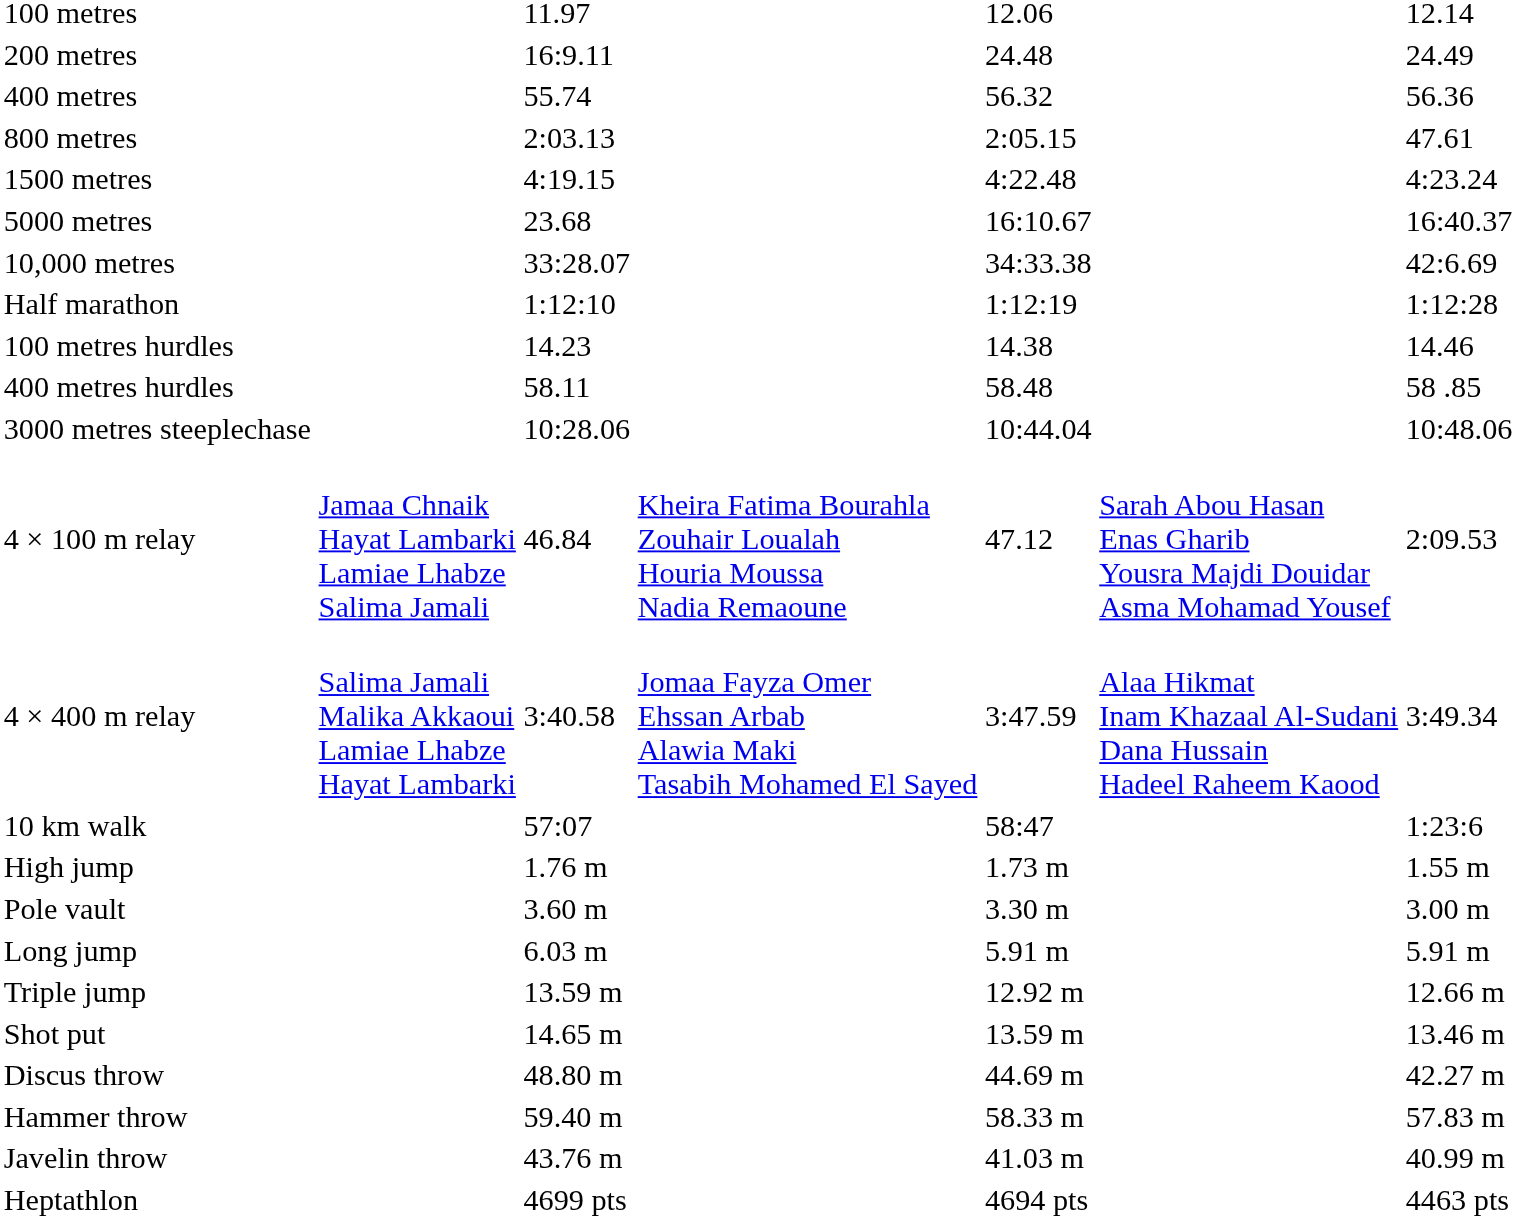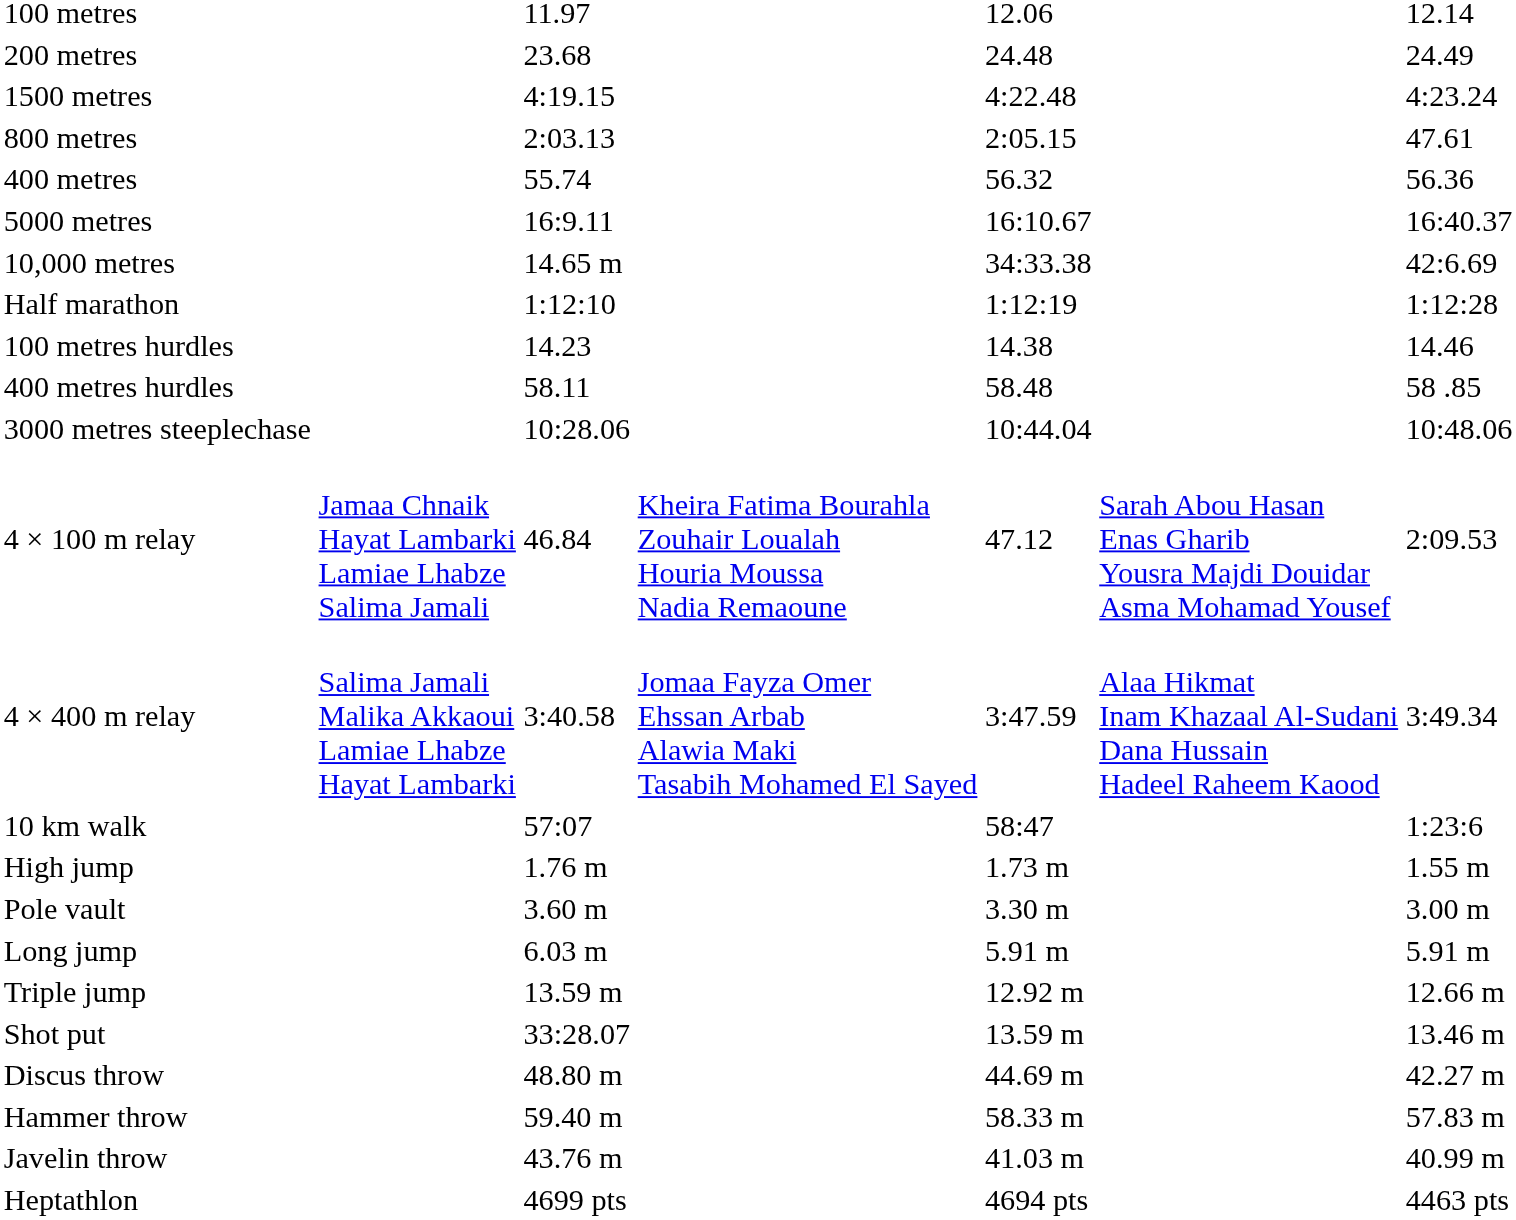 <table>
 <tr>
 <td>100 metres</td>
 <td></td>
 <td>11.97</td>
 <td></td>
 <td>12.06</td>
 <td></td>
 <td>12.14</td>
 </tr>
 <tr>
 <td>200 metres</td>
 <td></td>
-<td>16:9.11</td>
+<td>23.68</td>
 <td></td>
 <td>24.48</td>
 <td></td>
 <td>24.49</td>
+</tr>
+<tr>
+<td>1500 metres</td>
+<td></td>
+<td>4:19.15</td>
+<td></td>
+<td>4:22.48</td>
+<td></td>
+<td>4:23.24</td>
+</tr>
+<tr>
+<td>800 metres</td>
+<td></td>
+<td>2:03.13</td>
+<td></td>
+<td>2:05.15</td>
+<td></td>
+<td>47.61</td>
 </tr>
 <tr>
 <td>400 metres</td>
 <td></td>
 <td>55.74</td>
 <td></td>
 <td>56.32</td>
 <td></td>
 <td>56.36</td>
 </tr>
 <tr>
-<td>800 metres</td>
-<td></td>
-<td>2:03.13</td>
-<td></td>
-<td>2:05.15</td>
-<td></td>
-<td>47.61</td>
-</tr>
-<tr>
-<td>1500 metres</td>
-<td></td>
-<td>4:19.15</td>
-<td></td>
-<td>4:22.48</td>
-<td></td>
-<td>4:23.24</td>
-</tr>
-<tr>
 <td>5000 metres</td>
 <td></td>
-<td>23.68</td>
+<td>16:9.11</td>
 <td></td>
 <td>16:10.67</td>
 <td></td>
 <td>16:40.37</td>
 </tr>
 <tr>
 <td>10,000 metres</td>
 <td></td>
-<td>33:28.07</td>
+<td>14.65 m</td>
 <td></td>
 <td>34:33.38</td>
 <td></td>
 <td>42:6.69</td>
 </tr>
 <tr>
 <td>Half marathon</td>
 <td></td>
 <td>1:12:10</td>
 <td></td>
 <td>1:12:19</td>
 <td></td>
 <td>1:12:28</td>
 </tr>
 <tr>
 <td>100 metres hurdles</td>
 <td></td>
 <td>14.23</td>
 <td></td>
 <td>14.38</td>
 <td></td>
 <td>14.46</td>
 </tr>
 <tr>
 <td>400 metres hurdles</td>
 <td></td>
 <td>58.11</td>
 <td></td>
 <td>58.48</td>
 <td></td>
 <td>58 .85</td>
 </tr>
 <tr>
 <td>3000 metres steeplechase</td>
 <td></td>
 <td>10:28.06</td>
 <td></td>
 <td>10:44.04</td>
 <td></td>
 <td>10:48.06</td>
 </tr>
 <tr>
 <td>4 × 100 m relay</td>
 <td><br><a href='#'>Jamaa Chnaik</a><br><a href='#'>Hayat Lambarki</a><br><a href='#'>Lamiae Lhabze</a><br><a href='#'>Salima Jamali</a></td>
 <td>46.84</td>
 <td><br><a href='#'>Kheira Fatima Bourahla</a><br><a href='#'>Zouhair Loualah</a><br><a href='#'>Houria Moussa</a><br><a href='#'>Nadia Remaoune</a></td>
 <td>47.12</td>
 <td><br><a href='#'>Sarah Abou Hasan</a><br><a href='#'>Enas Gharib</a><br><a href='#'>Yousra Majdi Douidar</a><br><a href='#'>Asma Mohamad Yousef</a></td>
 <td>2:09.53</td>
 </tr>
 <tr>
 <td>4 × 400 m relay</td>
 <td><br><a href='#'>Salima Jamali</a><br><a href='#'>Malika Akkaoui</a><br><a href='#'>Lamiae Lhabze</a><br><a href='#'>Hayat Lambarki</a></td>
 <td>3:40.58</td>
 <td><br><a href='#'>Jomaa Fayza Omer</a><br><a href='#'>Ehssan Arbab</a><br><a href='#'>Alawia Maki</a><br><a href='#'>Tasabih Mohamed El Sayed</a></td>
 <td>3:47.59</td>
 <td><br><a href='#'>Alaa Hikmat</a><br><a href='#'>Inam Khazaal Al-Sudani</a><br><a href='#'>Dana Hussain</a><br><a href='#'>Hadeel Raheem Kaood</a></td>
 <td>3:49.34</td>
 </tr>
 <tr>
 <td>10 km walk</td>
 <td></td>
 <td>57:07</td>
 <td></td>
 <td>58:47</td>
 <td></td>
 <td>1:23:6</td>
 </tr>
 <tr>
 <td>High jump</td>
 <td></td>
 <td>1.76 m</td>
 <td></td>
 <td>1.73 m</td>
 <td></td>
 <td>1.55 m</td>
 </tr>
 <tr>
 <td>Pole vault</td>
 <td></td>
 <td>3.60 m</td>
 <td></td>
 <td>3.30 m</td>
 <td></td>
 <td>3.00 m</td>
 </tr>
 <tr>
 <td>Long jump</td>
 <td></td>
 <td>6.03 m</td>
 <td></td>
 <td>5.91 m</td>
 <td></td>
 <td>5.91 m</td>
 </tr>
 <tr>
 <td>Triple jump</td>
 <td></td>
 <td>13.59 m</td>
 <td></td>
 <td>12.92 m</td>
 <td></td>
 <td>12.66 m</td>
 </tr>
 <tr>
 <td>Shot put</td>
 <td></td>
-<td>14.65 m</td>
+<td>33:28.07</td>
 <td></td>
 <td>13.59 m</td>
 <td></td>
 <td>13.46 m</td>
 </tr>
 <tr>
 <td>Discus throw</td>
 <td></td>
 <td>48.80 m</td>
 <td></td>
 <td>44.69 m</td>
 <td></td>
 <td>42.27 m</td>
 </tr>
 <tr>
 <td>Hammer throw</td>
 <td></td>
 <td>59.40 m</td>
 <td></td>
 <td>58.33 m</td>
 <td></td>
 <td>57.83 m</td>
 </tr>
 <tr>
 <td>Javelin throw</td>
 <td></td>
 <td>43.76 m</td>
 <td></td>
 <td>41.03 m</td>
 <td></td>
 <td>40.99 m</td>
 </tr>
 <tr>
 <td>Heptathlon</td>
 <td></td>
 <td>4699 pts</td>
 <td></td>
 <td>4694 pts</td>
 <td></td>
 <td>4463 pts</td>
 </tr>
 </table>
